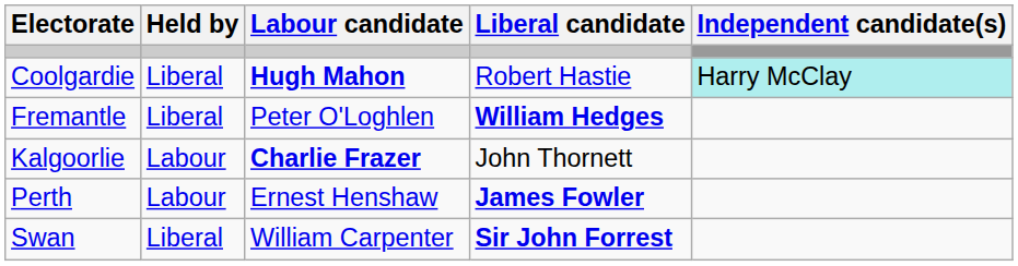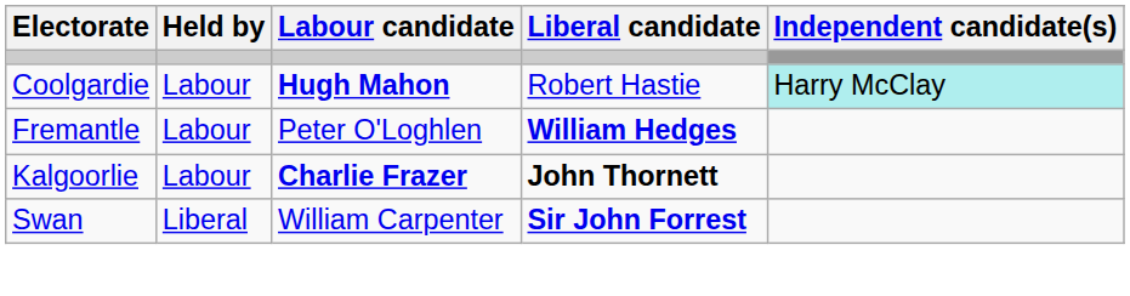 <table class="wikitable">
 <tr>
 <th>Electorate</th>
 <th>Held by</th>
 <th><a href='#'>Labour</a> candidate</th>
 <th><a href='#'>Liberal</a> candidate</th>
 <th><a href='#'>Independent</a> candidate(s)</th>
 </tr>
 <tr bgcolor="#cccccc">
 <td></td>
 <td></td>
 <td></td>
 <td></td>
 <td bgcolor="#999999"></td>
 </tr>
 <tr>
 <td><a href='#'>Coolgardie</a></td>
-<td><a href='#'>Liberal</a></td>
+<td><a href='#'>Labour</a></td>
 <td><strong><a href='#'>Hugh Mahon</a></strong></td>
 <td><a href='#'>Robert Hastie</a></td>
 <td style="background: paleturquoise;">Harry McClay</td>
 </tr>
 <tr>
 <td><a href='#'>Fremantle</a></td>
-<td><a href='#'>Liberal</a></td>
+<td><a href='#'>Labour</a></td>
 <td><a href='#'>Peter O'Loghlen</a></td>
 <td><strong><a href='#'>William Hedges</a></strong></td>
 <td></td>
 </tr>
 <tr>
 <td><a href='#'>Kalgoorlie</a></td>
 <td><a href='#'>Labour</a></td>
 <td><strong><a href='#'>Charlie Frazer</a></strong></td>
-<td>John Thornett</td>
-<td></td>
-</tr>
-<tr>
-<td><a href='#'>Perth</a></td>
-<td><a href='#'>Labour</a></td>
-<td><a href='#'>Ernest Henshaw</a></td>
-<td><strong><a href='#'>James Fowler</a></strong></td>
+<td><strong>John Thornett</strong></td>
 <td></td>
 </tr>
 <tr>
 <td><a href='#'>Swan</a></td>
 <td><a href='#'>Liberal</a></td>
 <td><a href='#'>William Carpenter</a></td>
 <td><strong><a href='#'>Sir John Forrest</a></strong></td>
 <td></td>
 </tr>
 </table>
